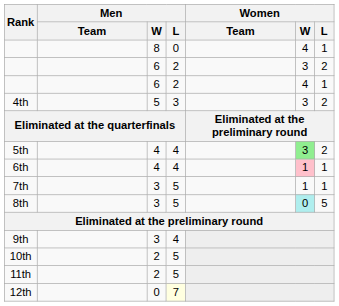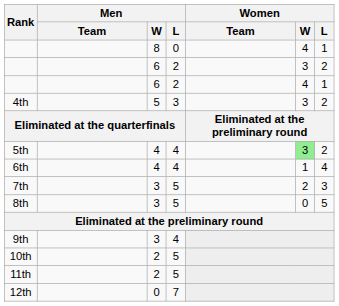 <table class=wikitable>
 <tr>
 <th rowspan=2>Rank</th>
 <th colspan=3>Men</th>
 <th colspan=3>Women</th>
 </tr>
 <tr>
 <th width=150px>Team</th>
 <th width=20px>W</th>
 <th width=20px>L</th>
 <th width=150px>Team</th>
 <th width=20px>W</th>
 <th width=20px>L</th>
 </tr>
 <tr align=center>
 <td></td>
 <td align=left></td>
 <td>8</td>
 <td>0</td>
 <td align=left></td>
 <td>4</td>
 <td>1</td>
 </tr>
 <tr align=center>
 <td></td>
 <td align=left></td>
 <td>6</td>
 <td>2</td>
 <td align=left></td>
 <td>3</td>
 <td>2</td>
 </tr>
 <tr align=center>
 <td></td>
 <td align=left></td>
 <td>6</td>
 <td>2</td>
 <td align=left></td>
 <td>4</td>
 <td>1</td>
 </tr>
 <tr align=center>
 <td>4th</td>
 <td align=left></td>
 <td>5</td>
 <td>3</td>
 <td align=left></td>
 <td>3</td>
 <td>2</td>
 </tr>
 <tr>
 <th colspan=4>Eliminated at the quarterfinals</th>
 <th colspan=3>Eliminated at the preliminary round</th>
 </tr>
 <tr align=center>
 <td>5th</td>
 <td align=left></td>
 <td>4</td>
 <td>4</td>
 <td align=left></td>
 <td style="background: lightgreen;">3</td>
 <td>2</td>
 </tr>
 <tr align=center>
 <td>6th</td>
 <td align=left></td>
 <td>4</td>
 <td>4</td>
 <td align=left></td>
-<td style="background: pink;">1</td>
 <td>1</td>
+<td>4</td>
 </tr>
 <tr align=center>
 <td>7th</td>
 <td align=left></td>
 <td>3</td>
 <td>5</td>
 <td align=left></td>
-<td>1</td>
-<td>1</td>
+<td>2</td>
+<td>3</td>
 </tr>
 <tr align=center>
 <td>8th</td>
 <td align=left></td>
 <td>3</td>
 <td>5</td>
 <td align=left></td>
-<td style="background: paleturquoise;">0</td>
+<td>0</td>
 <td>5</td>
 </tr>
 <tr>
 <th colspan=8>Eliminated at the preliminary round</th>
 </tr>
 <tr align=center>
 <td>9th</td>
 <td align=left></td>
 <td>3</td>
 <td>4</td>
 <td colspan=3 bgcolor=#eee></td>
 </tr>
 <tr align=center>
 <td>10th</td>
 <td align=left></td>
 <td>2</td>
 <td>5</td>
 <td colspan=3 bgcolor=#eee></td>
 </tr>
 <tr align=center>
 <td>11th</td>
 <td align=left></td>
 <td>2</td>
 <td>5</td>
 <td colspan=3 bgcolor=#eee></td>
 </tr>
 <tr align=center>
 <td>12th</td>
 <td align=left></td>
 <td>0</td>
-<td style="background: lightyellow;">7</td>
+<td>7</td>
 <td colspan=3 bgcolor=#eee></td>
 </tr>
 </table>
